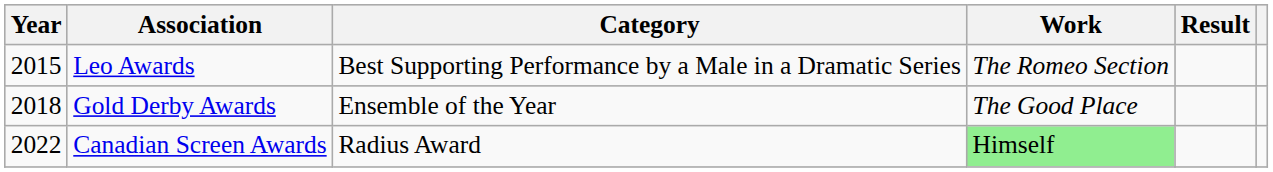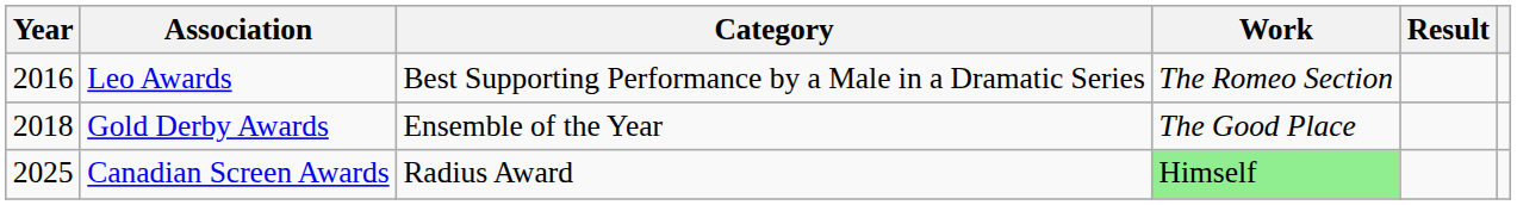 <table class="wikitable sortable">
 <tr>
 <th>Year</th>
 <th>Association</th>
 <th>Category</th>
 <th>Work</th>
 <th>Result</th>
 <th class="unsortable"></th>
 </tr>
 <tr>
-<td>2015</td>
+<td>2016</td>
 <td><a href='#'>Leo Awards</a></td>
 <td>Best Supporting Performance by a Male in a Dramatic Series</td>
 <td><em>The Romeo Section</em></td>
 <td></td>
 <td style="text-align:center;"></td>
 </tr>
 <tr>
 <td>2018</td>
 <td><a href='#'>Gold Derby Awards</a></td>
 <td>Ensemble of the Year</td>
 <td><em>The Good Place</em></td>
 <td></td>
 <td style="text-align:center;"></td>
 </tr>
 <tr>
-<td>2022</td>
+<td>2025</td>
 <td><a href='#'>Canadian Screen Awards</a></td>
 <td>Radius Award</td>
 <td style="background: lightgreen;">Himself</td>
 <td></td>
 <td style="text-align:center;"></td>
 </tr>
 </table>
